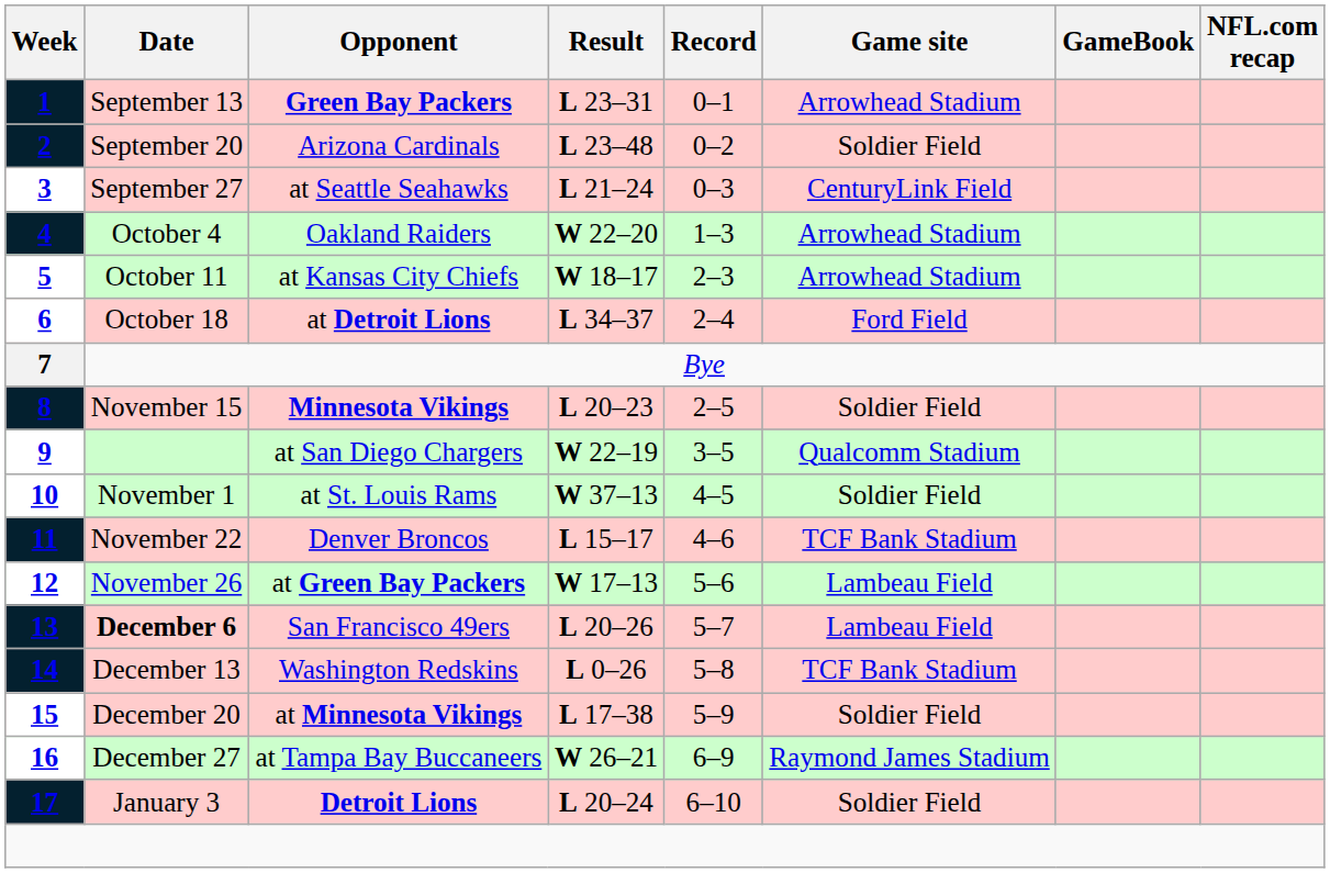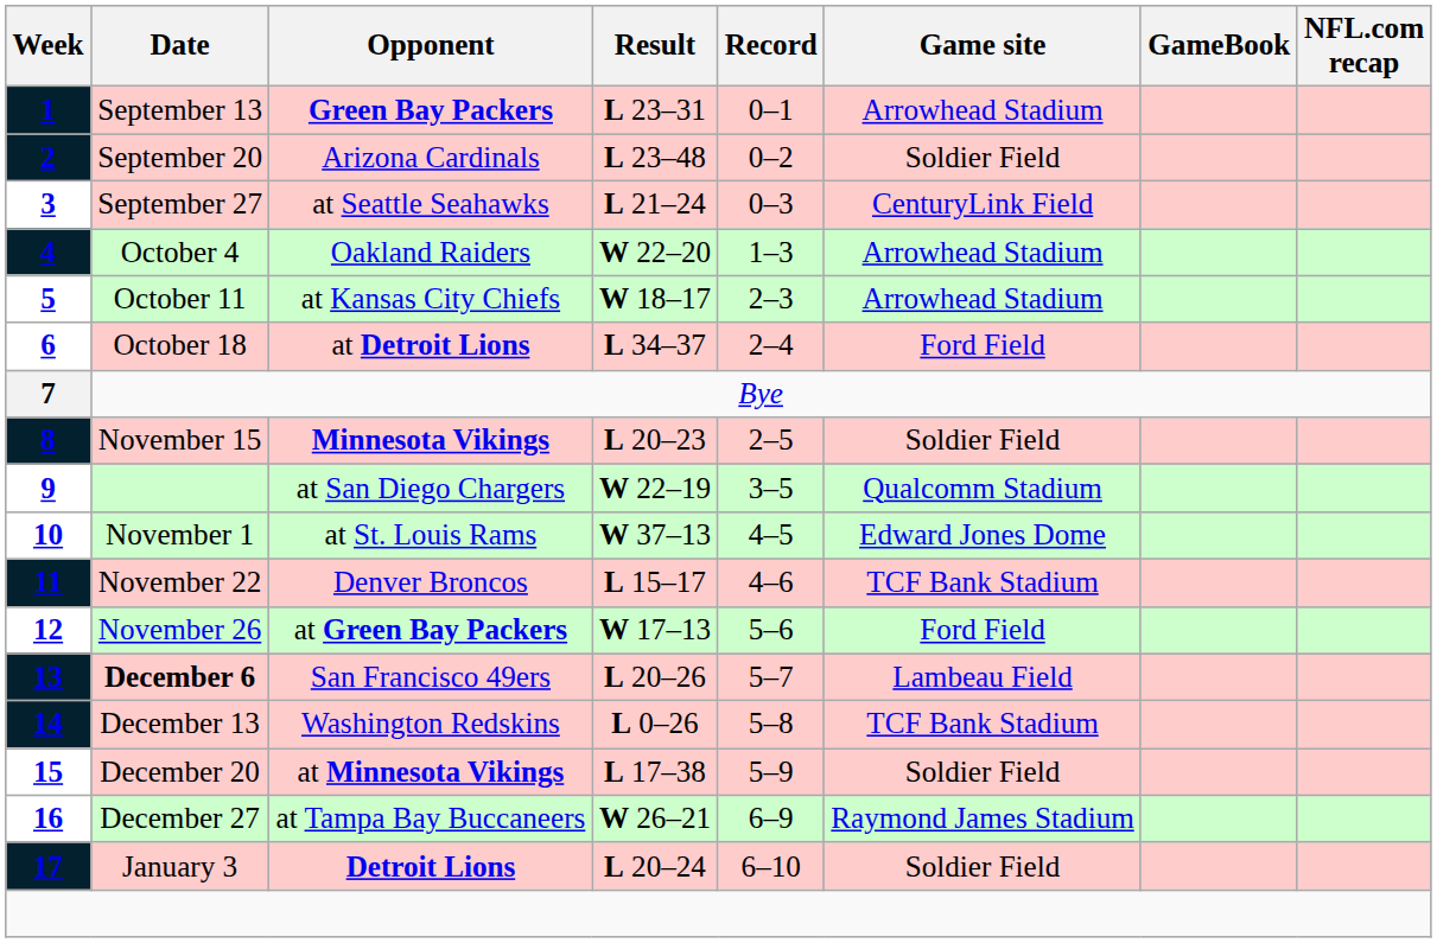 <table class="wikitable" style="text-align:center">
 <tr>
 <th>Week</th>
 <th>Date</th>
 <th>Opponent</th>
 <th>Result</th>
 <th>Record</th>
 <th>Game site</th>
 <th>GameBook</th>
 <th>NFL.com<br>recap</th>
 </tr>
 <tr style="background:#fcc">
 <th style="background:#03202F; color:#df6108;"><a href='#'><span>1</span></a></th>
 <td>September 13</td>
 <td><strong><a href='#'>Green Bay Packers</a></strong></td>
 <td><strong>L</strong> 23–31</td>
 <td>0–1</td>
 <td><a href='#'>Arrowhead Stadium</a></td>
 <td> </td>
 <td></td>
 </tr>
 <tr style="background:#fcc">
 <th style="background:#03202F; color:white;"><a href='#'><span>2</span></a></th>
 <td>September 20</td>
 <td><a href='#'>Arizona Cardinals</a></td>
 <td><strong>L</strong> 23–48</td>
 <td>0–2</td>
 <td>Soldier Field</td>
 <td> </td>
 <td></td>
 </tr>
 <tr style="background:#fcc">
 <th style="background:white; color:#03202F;"><a href='#'><span>3</span></a></th>
 <td>September 27</td>
 <td>at <a href='#'>Seattle Seahawks</a></td>
 <td><strong>L</strong> 21–24</td>
 <td>0–3</td>
 <td><a href='#'>CenturyLink Field</a></td>
 <td> </td>
 <td></td>
 </tr>
 <tr style="background:#cfc">
 <th style="background:#03202F; color:white;"><a href='#'><span>4</span></a></th>
 <td>October 4</td>
 <td><a href='#'>Oakland Raiders</a></td>
 <td><strong>W</strong> 22–20</td>
 <td>1–3</td>
 <td><a href='#'>Arrowhead Stadium</a></td>
 <td> </td>
 <td></td>
 </tr>
 <tr style="background:#cfc">
 <th style="background:white; color:#03202F;"><a href='#'><span>5</span></a></th>
 <td>October 11</td>
 <td>at <a href='#'>Kansas City Chiefs</a></td>
 <td><strong>W</strong> 18–17</td>
 <td>2–3</td>
 <td><a href='#'>Arrowhead Stadium</a></td>
 <td> </td>
 <td></td>
 </tr>
 <tr style="background:#fcc">
 <th style="background:white; color:#03202F;"><a href='#'><span>6</span></a></th>
 <td>October 18</td>
 <td>at <strong><a href='#'>Detroit Lions</a></strong></td>
 <td><strong>L</strong> 34–37 </td>
 <td>2–4</td>
 <td><a href='#'>Ford Field</a></td>
 <td> </td>
 <td></td>
 </tr>
 <tr>
 <th>7</th>
 <td colspan=9><em><a href='#'>Bye</a></em></td>
 </tr>
 <tr style="background:#fcc">
 <th style="background:#03202F; color:white;"><a href='#'><span>8</span></a></th>
 <td>November 15</td>
 <td><strong><a href='#'>Minnesota Vikings</a></strong></td>
 <td><strong>L</strong> 20–23</td>
 <td>2–5</td>
 <td>Soldier Field</td>
 <td> </td>
 <td></td>
 </tr>
 <tr style="background:#cfc">
 <th style="background:white; color:#03202F;"><a href='#'><span>9</span></a></th>
 <td></td>
 <td>at <a href='#'>San Diego Chargers</a></td>
 <td><strong>W</strong> 22–19</td>
 <td>3–5</td>
 <td><a href='#'>Qualcomm Stadium</a></td>
 <td> </td>
 <td></td>
 </tr>
 <tr style="background:#cfc">
 <th style="background:white; color:#03202F;"><a href='#'><span>10</span></a></th>
 <td>November 1</td>
 <td>at <a href='#'>St. Louis Rams</a></td>
 <td><strong>W</strong> 37–13</td>
 <td>4–5</td>
-<td>Soldier Field</td>
+<td><a href='#'>Edward Jones Dome</a></td>
 <td> </td>
 <td></td>
 </tr>
 <tr style="background:#fcc">
 <th style="background:#03202F; color:white;"><a href='#'><span>11</span></a></th>
 <td>November 22</td>
 <td><a href='#'>Denver Broncos</a></td>
 <td><strong>L</strong> 15–17</td>
 <td>4–6</td>
 <td><a href='#'>TCF Bank Stadium</a></td>
 <td> </td>
 <td></td>
 </tr>
 <tr style="background:#cfc">
 <th style="background:white; color:#03202F;"><a href='#'><span>12</span></a></th>
 <td><a href='#'>November 26</a></td>
 <td>at <strong><a href='#'>Green Bay Packers</a></strong></td>
 <td><strong>W</strong> 17–13</td>
 <td>5–6</td>
-<td><a href='#'>Lambeau Field</a></td>
+<td><a href='#'>Ford Field</a></td>
 <td> </td>
 <td></td>
 </tr>
 <tr style="background:#fcc">
 <th style="background:#03202F; color:#df6108;"><a href='#'><span>13</span></a></th>
 <td><strong>December 6</strong></td>
 <td><a href='#'>San Francisco 49ers</a></td>
 <td><strong>L</strong> 20–26 </td>
 <td>5–7</td>
 <td><a href='#'>Lambeau Field</a></td>
 <td> </td>
 <td></td>
 </tr>
 <tr style="background:#fcc">
 <th style="background:#03202F; color:white;"><a href='#'><span>14</span></a></th>
 <td>December 13</td>
 <td><a href='#'>Washington Redskins</a></td>
 <td><strong>L</strong> 0–26</td>
 <td>5–8</td>
 <td><a href='#'>TCF Bank Stadium</a></td>
 <td></td>
 <td></td>
 </tr>
 <tr style="background:#fcc">
 <th style="background:white; color:#03202F;"><a href='#'><span>15</span></a></th>
 <td>December 20</td>
 <td>at <strong><a href='#'>Minnesota Vikings</a></strong></td>
 <td><strong>L</strong> 17–38</td>
 <td>5–9</td>
 <td>Soldier Field</td>
 <td> </td>
 <td></td>
 </tr>
 <tr style="background:#cfc">
 <th style="background:white; color:#03202F;"><a href='#'><span>16</span></a></th>
 <td>December 27</td>
 <td>at <a href='#'>Tampa Bay Buccaneers</a></td>
 <td><strong>W</strong> 26–21</td>
 <td>6–9</td>
 <td><a href='#'>Raymond James Stadium</a></td>
 <td> </td>
 <td></td>
 </tr>
 <tr style="background:#fcc">
 <th style="background:#03202F; color:white;"><a href='#'><span>17</span></a></th>
 <td>January 3</td>
 <td><strong><a href='#'>Detroit Lions</a></strong></td>
 <td><strong>L</strong> 20–24</td>
 <td>6–10</td>
 <td>Soldier Field</td>
 <td> </td>
 <td></td>
 </tr>
 <tr>
 <td colspan=8><br></td>
 </tr>
 </table>
